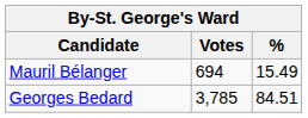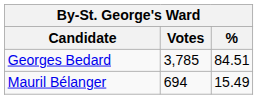 <table class="wikitable">
 <tr>
 <th colspan="3">By-St. George's Ward</th>
 </tr>
 <tr>
 <th style="width: 170px">Candidate</th>
 <th style="width: 50px">Votes</th>
 <th style="width: 40px">%</th>
 </tr>
 <tr>
+<td><a href='#'>Georges Bedard</a></td>
+<td>3,785</td>
+<td>84.51</td>
+</tr>
+<tr>
 <td><a href='#'>Mauril Bélanger</a></td>
 <td>694</td>
 <td>15.49</td>
 </tr>
-<tr>
-<td><a href='#'>Georges Bedard</a></td>
-<td>3,785</td>
-<td>84.51</td>
-</tr>
 </table>
